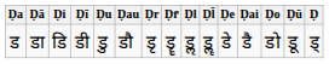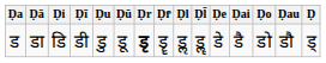 <table class="wikitable">
 <tr>
 <th>Ḍa</th>
 <th>Ḍā</th>
 <th>Ḍi</th>
 <th>Ḍī</th>
 <th>Ḍu</th>
-<th>Ḍau</th>
+<th>Ḍū</th>
 <th>Ḍr</th>
 <th>Ḍr̄</th>
 <th>Ḍl</th>
 <th>Ḍl̄</th>
 <th>Ḍe</th>
 <th>Ḍai</th>
 <th>Ḍo</th>
-<th>Ḍū</th>
+<th>Ḍau</th>
 <th>Ḍ</th>
 </tr>
 <tr style="font-size: 150%;">
 <td>ड</td>
 <td>डा</td>
 <td>डि</td>
 <td>डी</td>
 <td>डु</td>
-<td>डौ</td>
-<td>डृ</td>
+<td>डू</td>
+<td><strong>डृ</strong></td>
 <td>डॄ</td>
 <td>डॢ</td>
 <td>डॣ</td>
 <td>डे</td>
 <td>डै</td>
 <td>डो</td>
-<td>डू</td>
+<td>डौ</td>
 <td>ड्</td>
 </tr>
 </table>
